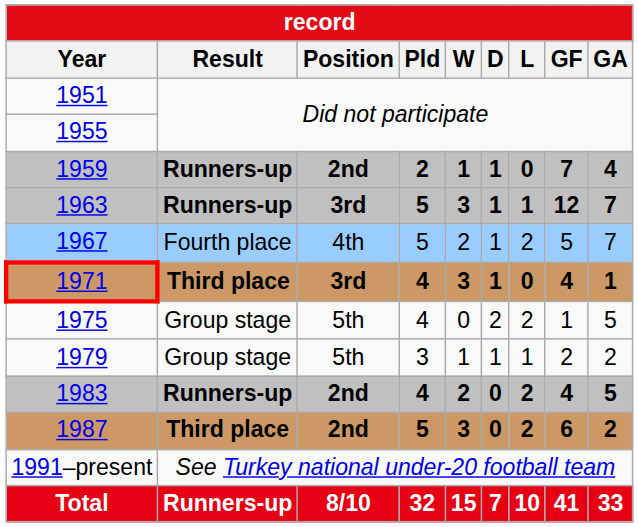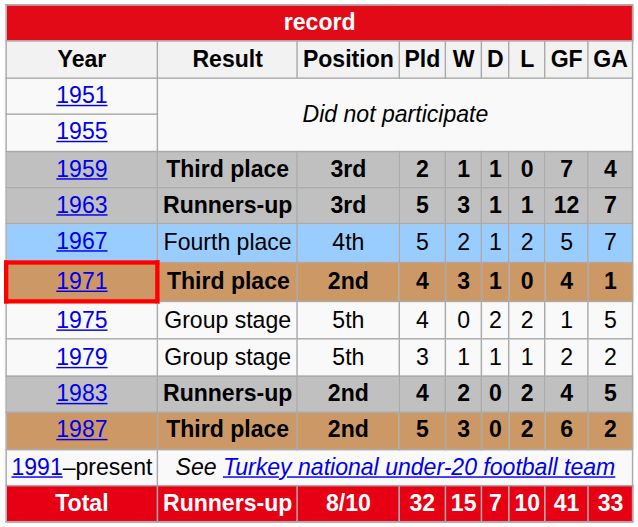 <table class="wikitable" style="text-align:center">
 <tr>
 <th style="width:50px;background:#E30A17;color:#FFFFFF" colspan=9><a href='#'></a> record</th>
 </tr>
 <tr>
 <th>Year</th>
 <th>Result</th>
 <th>Position</th>
 <th>Pld</th>
 <th>W</th>
 <th>D</th>
 <th>L</th>
 <th>GF</th>
 <th>GA</th>
 </tr>
 <tr>
 <td> <a href='#'>1951</a></td>
 <td colspan="8" rowspan="2"><em>Did not participate</em></td>
 </tr>
 <tr>
 <td> <a href='#'>1955</a></td>
 </tr>
 <tr bgcolor=Silver>
 <td> <a href='#'>1959</a></td>
-<td><strong>Runners-up</strong></td>
-<td><strong>2nd</strong></td>
+<td><strong>Third place</strong></td>
+<td><strong>3rd</strong></td>
 <td><strong>2</strong></td>
 <td><strong>1</strong></td>
 <td><strong>1</strong></td>
 <td><strong>0</strong></td>
 <td><strong>7</strong></td>
 <td><strong>4</strong></td>
 </tr>
 <tr bgcolor=Silver>
 <td> <a href='#'>1963</a></td>
 <td><strong>Runners-up</strong></td>
 <td><strong>3rd</strong></td>
 <td><strong>5</strong></td>
 <td><strong>3</strong></td>
 <td><strong>1</strong></td>
 <td><strong>1</strong></td>
 <td><strong>12</strong></td>
 <td><strong>7</strong></td>
 </tr>
 <tr bgcolor="#9acdff">
 <td> <a href='#'>1967</a></td>
 <td>Fourth place</td>
 <td>4th</td>
 <td>5</td>
 <td>2</td>
 <td>1</td>
 <td>2</td>
 <td>5</td>
 <td>7</td>
 </tr>
 <tr bgcolor=#cc9966>
 <td style="border:3px solid red"> <a href='#'>1971</a></td>
 <td><strong>Third place</strong></td>
-<td><strong>3rd</strong></td>
+<td><strong>2nd</strong></td>
 <td><strong>4</strong></td>
 <td><strong>3</strong></td>
 <td><strong>1</strong></td>
 <td><strong>0</strong></td>
 <td><strong>4</strong></td>
 <td><strong>1</strong></td>
 </tr>
 <tr>
 <td><a href='#'>1975</a></td>
 <td>Group stage</td>
 <td>5th</td>
 <td>4</td>
 <td>0</td>
 <td>2</td>
 <td>2</td>
 <td>1</td>
 <td>5</td>
 </tr>
 <tr>
 <td> <a href='#'>1979</a></td>
 <td>Group stage</td>
 <td>5th</td>
 <td>3</td>
 <td>1</td>
 <td>1</td>
 <td>1</td>
 <td>2</td>
 <td>2</td>
 </tr>
 <tr bgcolor=Silver>
 <td> <a href='#'>1983</a></td>
 <td><strong>Runners-up</strong></td>
 <td><strong>2nd</strong></td>
 <td><strong>4</strong></td>
 <td><strong>2</strong></td>
 <td><strong>0</strong></td>
 <td><strong>2</strong></td>
 <td><strong>4</strong></td>
 <td><strong>5</strong></td>
 </tr>
 <tr bgcolor=#cc9966>
 <td> <a href='#'>1987</a></td>
 <td><strong>Third place</strong></td>
 <td><strong>2nd</strong></td>
 <td><strong>5</strong></td>
 <td><strong>3</strong></td>
 <td><strong>0</strong></td>
 <td><strong>2</strong></td>
 <td><strong>6</strong></td>
 <td><strong>2</strong></td>
 </tr>
 <tr>
 <td><a href='#'>1991</a>–present</td>
 <td colspan=9><em>See <a href='#'>Turkey national under-20 football team</a></em></td>
 </tr>
 <tr>
 <th style="background:#E70013;color:#FFFFFF">Total</th>
 <th style="background:#E70013;color:#FFFFFF">Runners-up</th>
 <th style="background:#E70013;color:#FFFFFF">8/10</th>
 <th style="background:#E70013;color:#FFFFFF">32</th>
 <th style="background:#E70013;color:#FFFFFF">15</th>
 <th style="background:#E70013;color:#FFFFFF">7</th>
 <th style="background:#E70013;color:#FFFFFF">10</th>
 <th style="background:#E70013;color:#FFFFFF">41</th>
 <th style="background:#E70013;color:#FFFFFF">33</th>
 </tr>
 </table>
